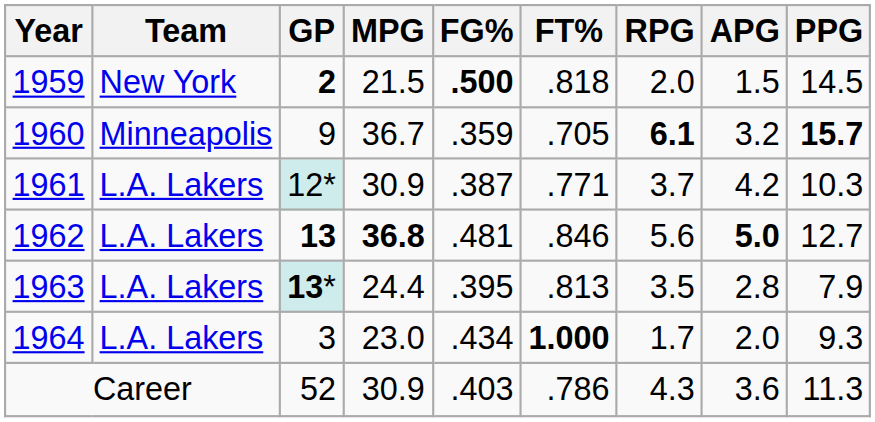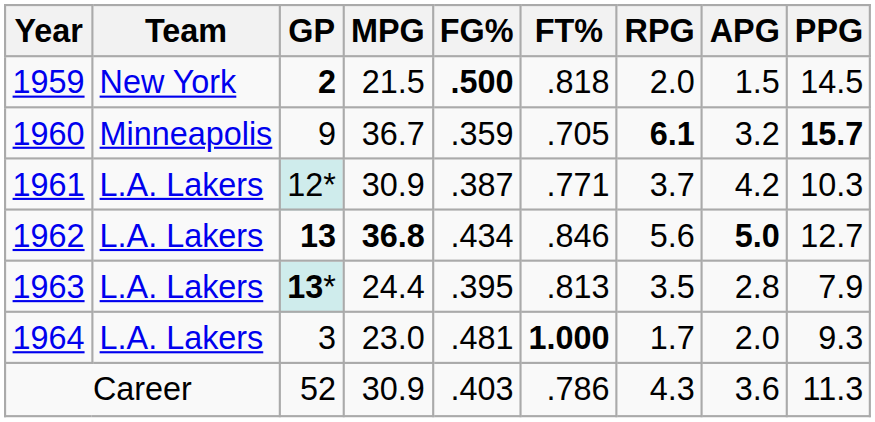 <table class="wikitable sortable" style="font-size:95%; text-align:right;">
 <tr>
 <th>Year</th>
 <th>Team</th>
 <th>GP</th>
 <th>MPG</th>
 <th>FG%</th>
 <th>FT%</th>
 <th>RPG</th>
 <th>APG</th>
 <th>PPG</th>
 </tr>
 <tr>
 <td style="text-align:left;"><a href='#'>1959</a></td>
 <td style="text-align:left;"><a href='#'>New York</a></td>
 <td><strong>2</strong></td>
 <td>21.5</td>
 <td><strong>.500</strong></td>
 <td>.818</td>
 <td>2.0</td>
 <td>1.5</td>
 <td>14.5</td>
 </tr>
 <tr>
 <td style="text-align:left;"><a href='#'>1960</a></td>
 <td style="text-align:left;"><a href='#'>Minneapolis</a></td>
 <td>9</td>
 <td>36.7</td>
 <td>.359</td>
 <td>.705</td>
 <td><strong>6.1</strong></td>
 <td>3.2</td>
 <td><strong>15.7</strong></td>
 </tr>
 <tr>
 <td style="text-align:left;"><a href='#'>1961</a></td>
 <td style="text-align:left;"><a href='#'>L.A. Lakers</a></td>
 <td style="background:#cfecec;">12*</td>
 <td>30.9</td>
 <td>.387</td>
 <td>.771</td>
 <td>3.7</td>
 <td>4.2</td>
 <td>10.3</td>
 </tr>
 <tr>
 <td style="text-align:left;"><a href='#'>1962</a></td>
 <td style="text-align:left;"><a href='#'>L.A. Lakers</a></td>
 <td><strong>13</strong></td>
 <td><strong>36.8</strong></td>
-<td>.481</td>
+<td>.434</td>
 <td>.846</td>
 <td>5.6</td>
 <td><strong>5.0</strong></td>
 <td>12.7</td>
 </tr>
 <tr>
 <td style="text-align:left;"><a href='#'>1963</a></td>
 <td style="text-align:left;"><a href='#'>L.A. Lakers</a></td>
 <td style="background:#cfecec;"><strong>13</strong>*</td>
 <td>24.4</td>
 <td>.395</td>
 <td>.813</td>
 <td>3.5</td>
 <td>2.8</td>
 <td>7.9</td>
 </tr>
 <tr>
 <td style="text-align:left;"><a href='#'>1964</a></td>
 <td style="text-align:left;"><a href='#'>L.A. Lakers</a></td>
 <td>3</td>
 <td>23.0</td>
-<td>.434</td>
+<td>.481</td>
 <td><strong>1.000</strong></td>
 <td>1.7</td>
 <td>2.0</td>
 <td>9.3</td>
 </tr>
 <tr>
 <td colspan="2" style="text-align:center;">Career</td>
 <td>52</td>
 <td>30.9</td>
 <td>.403</td>
 <td>.786</td>
 <td>4.3</td>
 <td>3.6</td>
 <td>11.3</td>
 </tr>
 </table>
